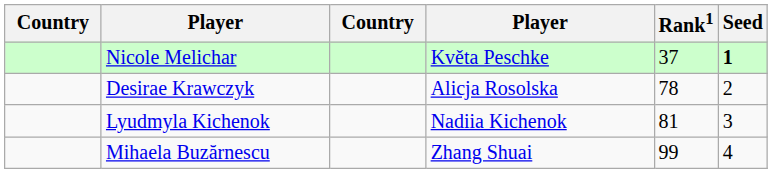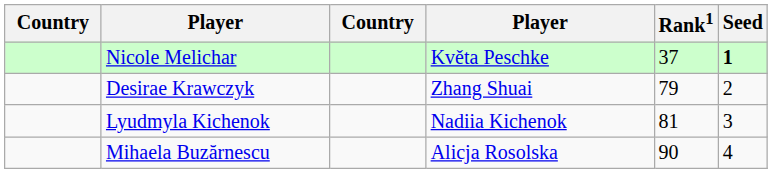 <table class="sortable wikitable">
 <tr>
 <th width="70">Country</th>
 <th width="175">Player</th>
 <th width="70">Country</th>
 <th width="175">Player</th>
 <th>Rank<sup>1</sup></th>
 <th>Seed</th>
 </tr>
 <tr bgcolor="#cfc">
 <td></td>
 <td><a href='#'>Nicole Melichar</a></td>
 <td></td>
 <td><a href='#'>Květa Peschke</a></td>
 <td>37</td>
 <td><strong>1</strong></td>
 </tr>
 <tr>
 <td></td>
 <td><a href='#'>Desirae Krawczyk</a></td>
 <td></td>
-<td><a href='#'>Alicja Rosolska</a></td>
-<td>78</td>
+<td><a href='#'>Zhang Shuai</a></td>
+<td>79</td>
 <td>2</td>
 </tr>
 <tr>
 <td></td>
 <td><a href='#'>Lyudmyla Kichenok</a></td>
 <td></td>
 <td><a href='#'>Nadiia Kichenok</a></td>
 <td>81</td>
 <td>3</td>
 </tr>
 <tr>
 <td></td>
 <td><a href='#'>Mihaela Buzărnescu</a></td>
 <td></td>
-<td><a href='#'>Zhang Shuai</a></td>
-<td>99</td>
+<td><a href='#'>Alicja Rosolska</a></td>
+<td>90</td>
 <td>4</td>
 </tr>
 </table>
